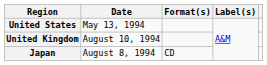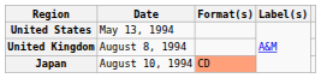 <table class="wikitable plainrowheaders">
 <tr>
 <th scope="col">Region</th>
 <th scope="col">Date</th>
 <th scope="col">Format(s)</th>
 <th scope="col">Label(s)</th>
 <th scope="col"></th>
 </tr>
 <tr>
 <th scope="row">United States</th>
 <td>May 13, 1994</td>
 <td></td>
 <td rowspan="3"><a href='#'>A&M</a></td>
 <td></td>
 </tr>
 <tr>
 <th scope="row">United Kingdom</th>
-<td>August 10, 1994</td>
+<td>August 8, 1994</td>
 <td></td>
 <td></td>
 </tr>
 <tr>
 <th scope="row">Japan</th>
-<td>August 8, 1994</td>
-<td>CD</td>
+<td>August 10, 1994</td>
+<td style="background: lightsalmon;">CD</td>
 <td></td>
 </tr>
 </table>
